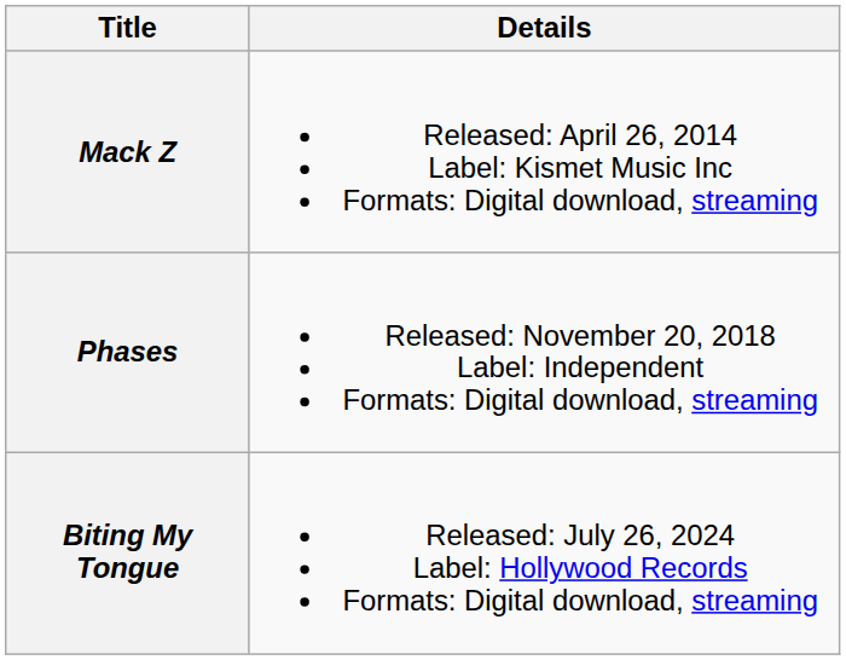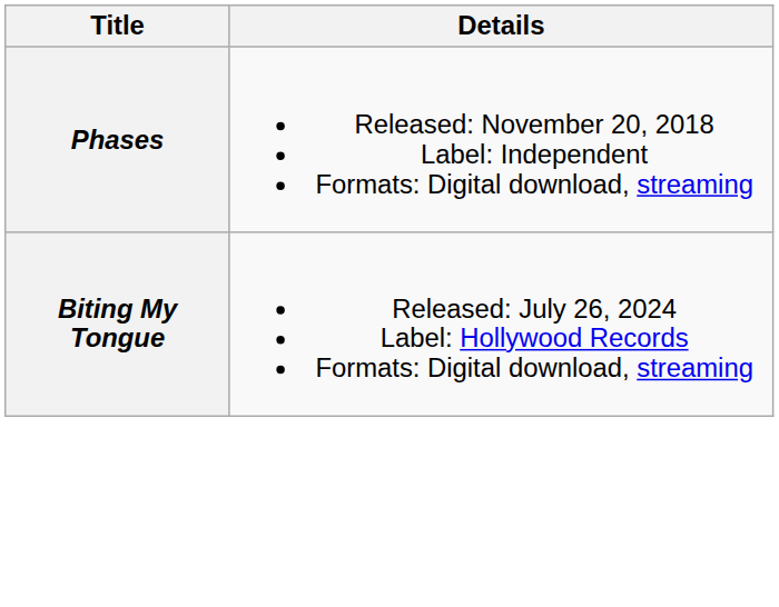 <table class="wikitable plainrowheaders" style="text-align:center;">
 <tr>
 <th scope="col" style="width:8em;">Title</th>
 <th scope="col" style="width:20em;">Details</th>
-</tr>
-<tr>
-<th scope="row"><em>Mack Z</em><br></th>
-<td><br><ul><li>Released: April 26, 2014</li><li>Label: Kismet Music Inc</li><li>Formats: Digital download, <a href='#'>streaming</a></li></ul></td>
 </tr>
 <tr>
 <th scope="row"><em>Phases</em></th>
 <td><br><ul><li>Released: November 20, 2018</li><li>Label: Independent</li><li>Formats: Digital download, <a href='#'>streaming</a></li></ul></td>
 </tr>
 <tr>
 <th scope="row"><em>Biting My Tongue</em></th>
 <td><br><ul><li>Released: July 26, 2024</li><li>Label: <a href='#'>Hollywood Records</a></li><li>Formats: Digital download, <a href='#'>streaming</a></li></ul></td>
 </tr>
 </table>
